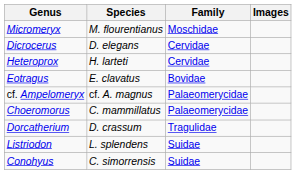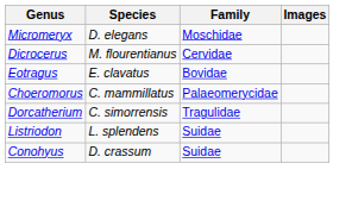 <table class="wikitable sortable">
 <tr>
 <th>Genus</th>
 <th>Species</th>
 <th>Family</th>
 <th>Images</th>
 </tr>
 <tr>
 <td><em><a href='#'>Micromeryx</a></em></td>
-<td><em>M. flourentianus</em></td>
+<td><em>D. elegans</em></td>
 <td><a href='#'>Moschidae</a></td>
 <td></td>
 </tr>
 <tr>
 <td><em><a href='#'>Dicrocerus</a></em></td>
-<td><em>D. elegans</em></td>
-<td><a href='#'>Cervidae</a></td>
-<td></td>
-</tr>
-<tr>
-<td><em><a href='#'>Heteroprox</a></em></td>
-<td><em>H. larteti</em></td>
+<td><em>M. flourentianus</em></td>
 <td><a href='#'>Cervidae</a></td>
 <td></td>
 </tr>
 <tr>
 <td><em><a href='#'>Eotragus</a></em></td>
 <td><em>E. clavatus</em></td>
 <td><a href='#'>Bovidae</a></td>
 <td></td>
 </tr>
 <tr>
-<td>cf. <em><a href='#'>Ampelomeryx</a></em></td>
-<td>cf. <em>A. magnus</em></td>
-<td><a href='#'>Palaeomerycidae</a></td>
-<td></td>
-</tr>
-<tr>
 <td><em><a href='#'>Choeromorus</a></em></td>
 <td><em>C. mammillatus</em></td>
 <td><a href='#'>Palaeomerycidae</a></td>
 <td></td>
 </tr>
 <tr>
 <td><em><a href='#'>Dorcatherium</a></em></td>
-<td><em>D. crassum</em></td>
+<td><em>C. simorrensis</em></td>
 <td><a href='#'>Tragulidae</a></td>
 <td></td>
 </tr>
 <tr>
 <td><em><a href='#'>Listriodon</a></em></td>
 <td><em>L. splendens</em></td>
 <td><a href='#'>Suidae</a></td>
 <td></td>
 </tr>
 <tr>
 <td><em><a href='#'>Conohyus</a></em></td>
-<td><em>C. simorrensis</em></td>
+<td><em>D. crassum</em></td>
 <td><a href='#'>Suidae</a></td>
 <td></td>
 </tr>
 </table>
